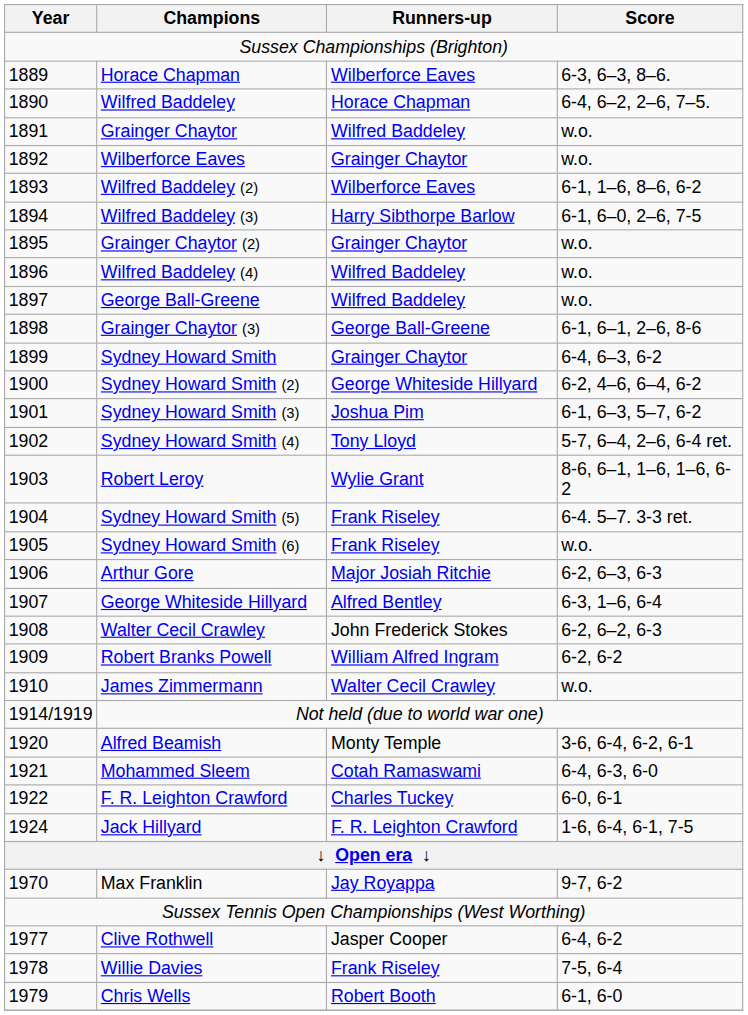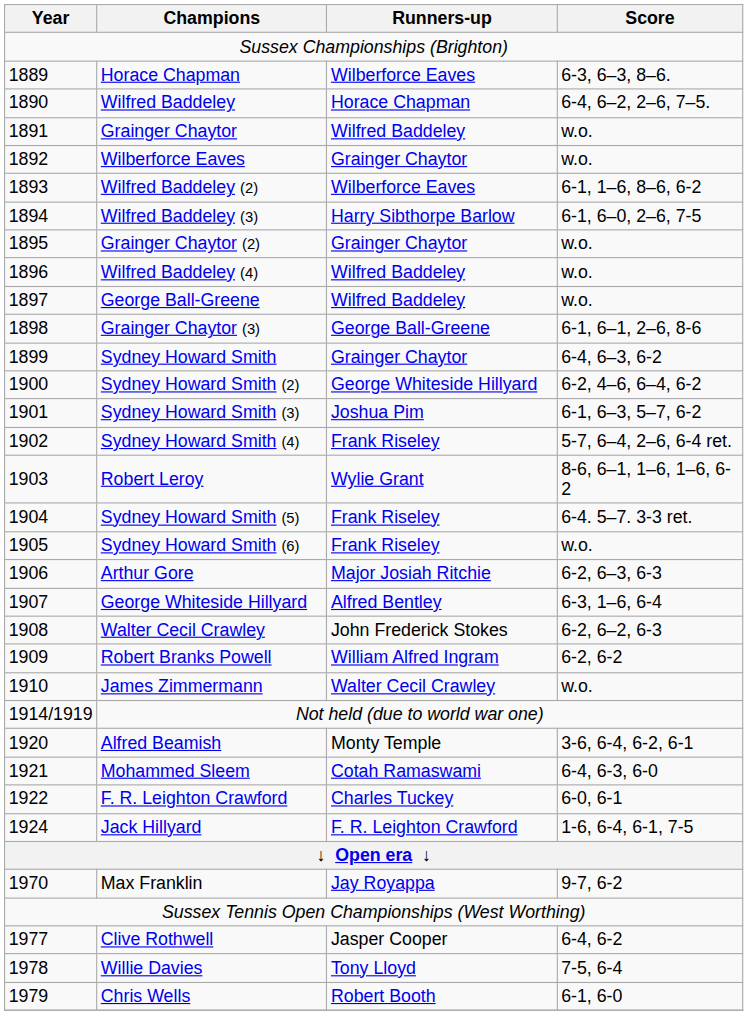 <table class="wikitable">
 <tr>
 <th style="width:60px;">Year</th>
 <th style="width:200px;">Champions</th>
 <th style="width:200px;">Runners-up</th>
 <th style="width:160px;">Score</th>
 </tr>
 <tr>
 <td colspan=10 align=center><em>Sussex Championships (Brighton)</em></td>
 </tr>
 <tr>
 <td>1889</td>
 <td> <a href='#'>Horace Chapman</a></td>
 <td> <a href='#'>Wilberforce Eaves</a></td>
 <td>6-3, 6–3, 8–6.</td>
 </tr>
 <tr>
 <td>1890</td>
 <td> <a href='#'>Wilfred Baddeley</a></td>
 <td> <a href='#'>Horace Chapman</a></td>
 <td>6-4, 6–2, 2–6, 7–5.</td>
 </tr>
 <tr>
 <td>1891</td>
 <td> <a href='#'>Grainger Chaytor</a></td>
 <td> <a href='#'>Wilfred Baddeley</a></td>
 <td>w.o.</td>
 </tr>
 <tr>
 <td>1892</td>
 <td> <a href='#'>Wilberforce Eaves</a></td>
 <td> <a href='#'>Grainger Chaytor</a></td>
 <td>w.o.</td>
 </tr>
 <tr>
 <td>1893</td>
 <td> <a href='#'>Wilfred Baddeley</a> <small>(2)</small></td>
 <td> <a href='#'>Wilberforce Eaves</a></td>
 <td>6-1, 1–6, 8–6, 6-2</td>
 </tr>
 <tr>
 <td>1894</td>
 <td> <a href='#'>Wilfred Baddeley</a> <small>(3)</small></td>
 <td> <a href='#'>Harry Sibthorpe Barlow</a></td>
 <td>6-1, 6–0, 2–6, 7-5</td>
 </tr>
 <tr>
 <td>1895</td>
 <td> <a href='#'>Grainger Chaytor</a> <small>(2)</small></td>
 <td> <a href='#'>Grainger Chaytor</a></td>
 <td>w.o.</td>
 </tr>
 <tr>
 <td>1896</td>
 <td> <a href='#'>Wilfred Baddeley</a> <small>(4)</small></td>
 <td> <a href='#'>Wilfred Baddeley</a></td>
 <td>w.o.</td>
 </tr>
 <tr>
 <td>1897</td>
 <td> <a href='#'>George Ball-Greene</a></td>
 <td> <a href='#'>Wilfred Baddeley</a></td>
 <td>w.o.</td>
 </tr>
 <tr>
 <td>1898</td>
 <td> <a href='#'>Grainger Chaytor</a> <small>(3)</small></td>
 <td> <a href='#'>George Ball-Greene</a></td>
 <td>6-1, 6–1, 2–6, 8-6</td>
 </tr>
 <tr>
 <td>1899</td>
 <td> <a href='#'>Sydney Howard Smith</a></td>
 <td> <a href='#'>Grainger Chaytor</a></td>
 <td>6-4, 6–3, 6-2</td>
 </tr>
 <tr>
 <td>1900</td>
 <td> <a href='#'>Sydney Howard Smith</a> <small>(2)</small></td>
 <td> <a href='#'>George Whiteside Hillyard</a></td>
 <td>6-2, 4–6, 6–4, 6-2</td>
 </tr>
 <tr>
 <td>1901</td>
 <td> <a href='#'>Sydney Howard Smith</a> <small>(3)</small></td>
 <td> <a href='#'>Joshua Pim</a></td>
 <td>6-1, 6–3, 5–7, 6-2</td>
 </tr>
 <tr>
 <td>1902</td>
 <td> <a href='#'>Sydney Howard Smith</a> <small>(4)</small></td>
-<td> <a href='#'>Tony Lloyd</a></td>
+<td> <a href='#'>Frank Riseley</a></td>
 <td>5-7, 6–4, 2–6, 6-4 ret.</td>
 </tr>
 <tr>
 <td>1903</td>
 <td> <a href='#'>Robert Leroy</a></td>
 <td> <a href='#'>Wylie Grant</a></td>
 <td>8-6, 6–1, 1–6, 1–6, 6-2</td>
 </tr>
 <tr>
 <td>1904</td>
 <td> <a href='#'>Sydney Howard Smith</a> <small>(5)</small></td>
 <td> <a href='#'>Frank Riseley</a></td>
 <td>6-4. 5–7. 3-3 ret.</td>
 </tr>
 <tr>
 <td>1905</td>
 <td> <a href='#'>Sydney Howard Smith</a> <small>(6)</small></td>
 <td> <a href='#'>Frank Riseley</a></td>
 <td>w.o.</td>
 </tr>
 <tr>
 <td>1906</td>
 <td> <a href='#'>Arthur Gore</a></td>
 <td> <a href='#'>Major Josiah Ritchie</a></td>
 <td>6-2, 6–3, 6-3</td>
 </tr>
 <tr>
 <td>1907</td>
 <td> <a href='#'>George Whiteside Hillyard</a></td>
 <td> <a href='#'>Alfred Bentley</a></td>
 <td>6-3, 1–6, 6-4</td>
 </tr>
 <tr>
 <td>1908</td>
 <td> <a href='#'>Walter Cecil Crawley</a></td>
 <td> John Frederick Stokes</td>
 <td>6-2, 6–2, 6-3</td>
 </tr>
 <tr>
 <td>1909</td>
 <td> <a href='#'>Robert Branks Powell</a></td>
 <td> <a href='#'>William Alfred Ingram</a></td>
 <td>6-2, 6-2</td>
 </tr>
 <tr>
 <td>1910</td>
 <td> <a href='#'>James Zimmermann</a></td>
 <td> <a href='#'>Walter Cecil Crawley</a></td>
 <td>w.o.</td>
 </tr>
 <tr>
 <td>1914/1919</td>
 <td colspan=3 align=center><em>Not held (due to world war one)</em></td>
 </tr>
 <tr>
 <td>1920</td>
 <td> <a href='#'>Alfred Beamish</a></td>
 <td> Monty Temple</td>
 <td>3-6, 6-4, 6-2, 6-1</td>
 </tr>
 <tr>
 <td>1921</td>
 <td> <a href='#'>Mohammed Sleem</a></td>
 <td> <a href='#'>Cotah Ramaswami</a></td>
 <td>6-4, 6-3, 6-0</td>
 </tr>
 <tr>
 <td>1922</td>
 <td> <a href='#'>F. R. Leighton Crawford</a></td>
 <td> <a href='#'>Charles Tuckey</a></td>
 <td>6-0, 6-1</td>
 </tr>
 <tr>
 <td>1924</td>
 <td> <a href='#'>Jack Hillyard</a></td>
 <td> <a href='#'>F. R. Leighton Crawford</a></td>
 <td>1-6, 6-4, 6-1, 7-5</td>
 </tr>
 <tr>
 <th colspan=4 align=center>↓  <a href='#'>Open era</a>  ↓</th>
 </tr>
 <tr>
 <td>1970</td>
 <td> Max Franklin</td>
 <td> <a href='#'>Jay Royappa</a></td>
 <td>9-7, 6-2</td>
 </tr>
 <tr>
 <td colspan=4 align=center><em>Sussex Tennis Open Championships (West Worthing)</em></td>
 </tr>
 <tr>
 <td>1977</td>
 <td> <a href='#'>Clive Rothwell</a></td>
 <td> Jasper Cooper</td>
 <td>6-4, 6-2</td>
 </tr>
 <tr>
 <td>1978</td>
 <td> <a href='#'>Willie Davies</a></td>
-<td> <a href='#'>Frank Riseley</a></td>
+<td> <a href='#'>Tony Lloyd</a></td>
 <td>7-5, 6-4</td>
 </tr>
 <tr>
 <td>1979</td>
 <td> <a href='#'>Chris Wells</a></td>
 <td><a href='#'>Robert Booth</a></td>
 <td>6-1, 6-0</td>
 </tr>
 <tr>
 </tr>
 </table>
